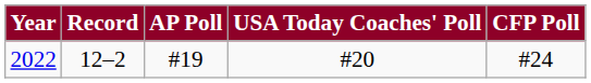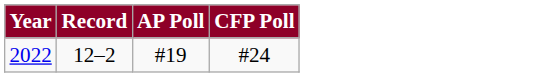 <table class="wikitable" style="text-align:center">
 <tr>
 <th style="background:#8e0028; color:white;">Year</th>
 <th style="background:#8e0028; color:white;">Record</th>
 <th style="background:#8e0028; color:white;">AP Poll</th>
-<th style="background:#8e0028; color:white;">USA Today Coaches' Poll</th>
 <th style="background:#8e0028; color:white;">CFP Poll</th>
 </tr>
 <tr>
 <td><a href='#'>2022</a></td>
 <td>12–2</td>
 <td>#19</td>
-<td>#20</td>
 <td>#24</td>
 </tr>
 </table>
